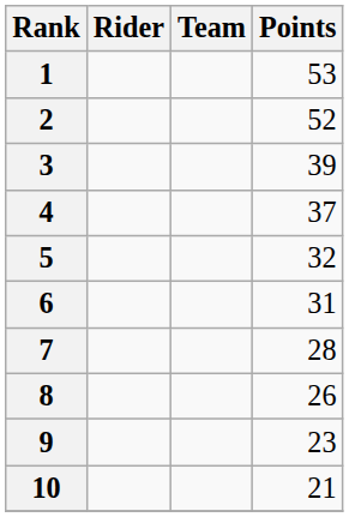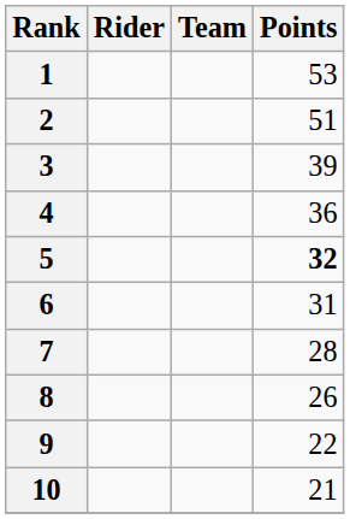 <table class="wikitable">
 <tr>
 <th scope="col">Rank</th>
 <th scope="col">Rider</th>
 <th scope="col">Team</th>
 <th scope="col">Points</th>
 </tr>
 <tr>
 <th scope="row">1</th>
 <td></td>
 <td></td>
 <td align="right">53</td>
 </tr>
 <tr>
 <th scope="row">2</th>
 <td> </td>
 <td></td>
-<td align="right">52</td>
+<td align="right">51</td>
 </tr>
 <tr>
 <th scope="row">3</th>
 <td></td>
 <td></td>
 <td align="right">39</td>
 </tr>
 <tr>
 <th scope="row">4</th>
 <td></td>
 <td></td>
-<td align="right">37</td>
+<td align="right">36</td>
 </tr>
 <tr>
 <th scope="row">5</th>
 <td> </td>
 <td></td>
-<td align="right">32</td>
+<td align="right"><strong>32</strong></td>
 </tr>
 <tr>
 <th scope="row">6</th>
 <td></td>
 <td></td>
 <td align="right">31</td>
 </tr>
 <tr>
 <th scope="row">7</th>
 <td></td>
 <td></td>
 <td align="right">28</td>
 </tr>
 <tr>
 <th scope="row">8</th>
 <td></td>
 <td></td>
 <td align="right">26</td>
 </tr>
 <tr>
 <th scope="row">9</th>
 <td></td>
 <td></td>
-<td align="right">23</td>
+<td align="right">22</td>
 </tr>
 <tr>
 <th scope="row">10</th>
 <td></td>
 <td></td>
 <td align="right">21</td>
 </tr>
 <tr>
 </tr>
 </table>
